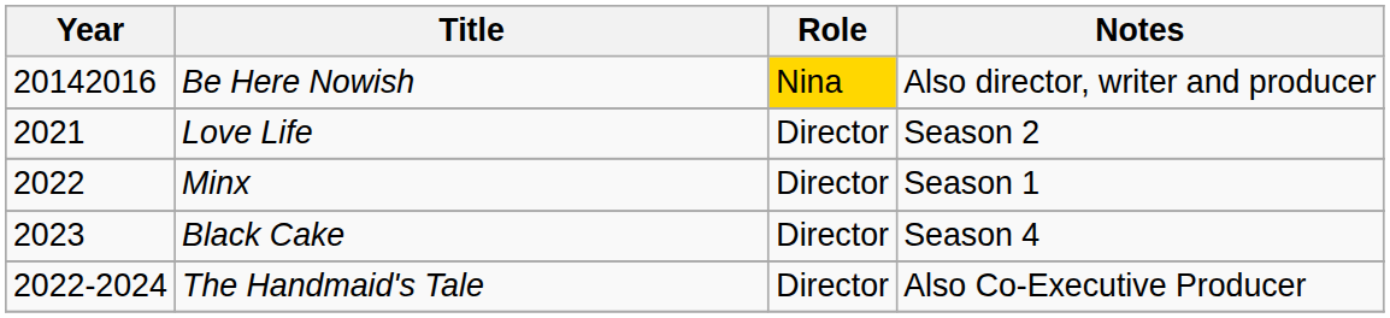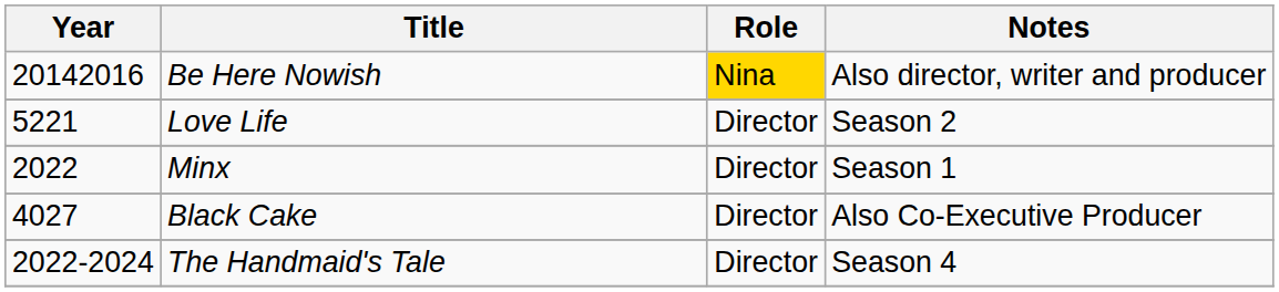 <table class="wikitable sortable">
 <tr>
 <th>Year</th>
 <th style="width:18em;">Title</th>
 <th>Role</th>
 <th class="unsortable">Notes</th>
 </tr>
 <tr>
 <td>20142016</td>
 <td><em>Be Here Nowish</em></td>
 <td style="background: gold;">Nina</td>
 <td>Also director, writer and producer</td>
 </tr>
 <tr>
 </tr>
 <tr>
-<td>2021</td>
+<td>5221</td>
 <td><em>Love Life</em></td>
 <td>Director</td>
 <td>Season 2</td>
 </tr>
 <tr>
 </tr>
 <tr>
 <td>2022</td>
 <td><em>Minx</em></td>
 <td>Director</td>
 <td>Season 1</td>
 </tr>
 <tr>
 </tr>
 <tr>
-<td>2023</td>
+<td>4027</td>
 <td><em>Black Cake</em></td>
 <td>Director</td>
-<td>Season 4</td>
+<td>Also Co-Executive Producer</td>
 </tr>
 <tr>
 </tr>
 <tr>
 <td>2022-2024</td>
 <td><em>The Handmaid's Tale</em></td>
 <td>Director</td>
-<td>Also Co-Executive Producer</td>
+<td>Season 4</td>
 </tr>
 <tr>
 </tr>
 </table>
